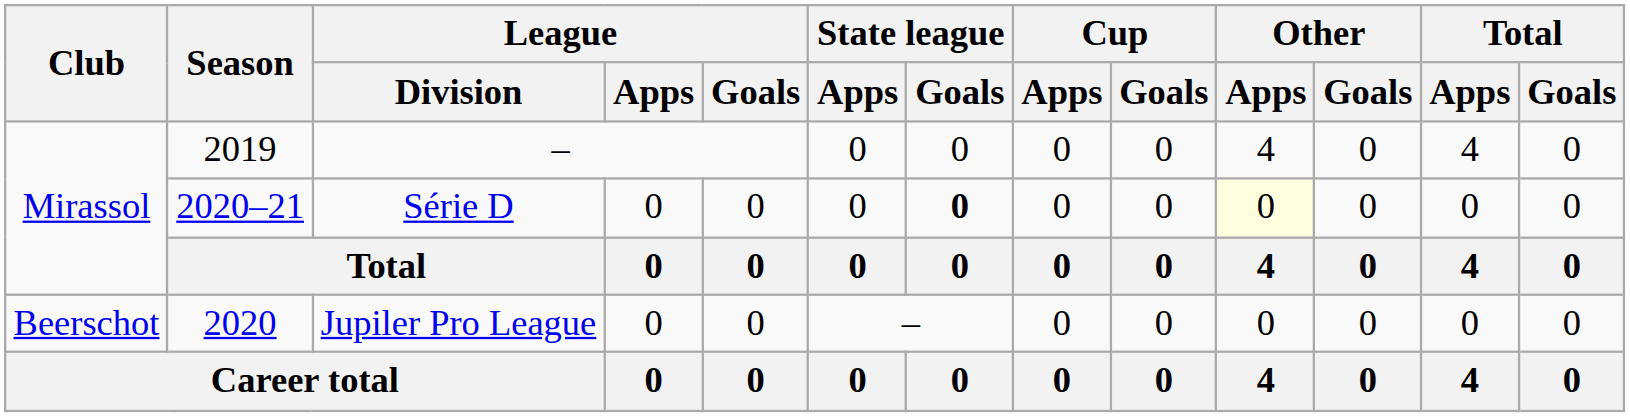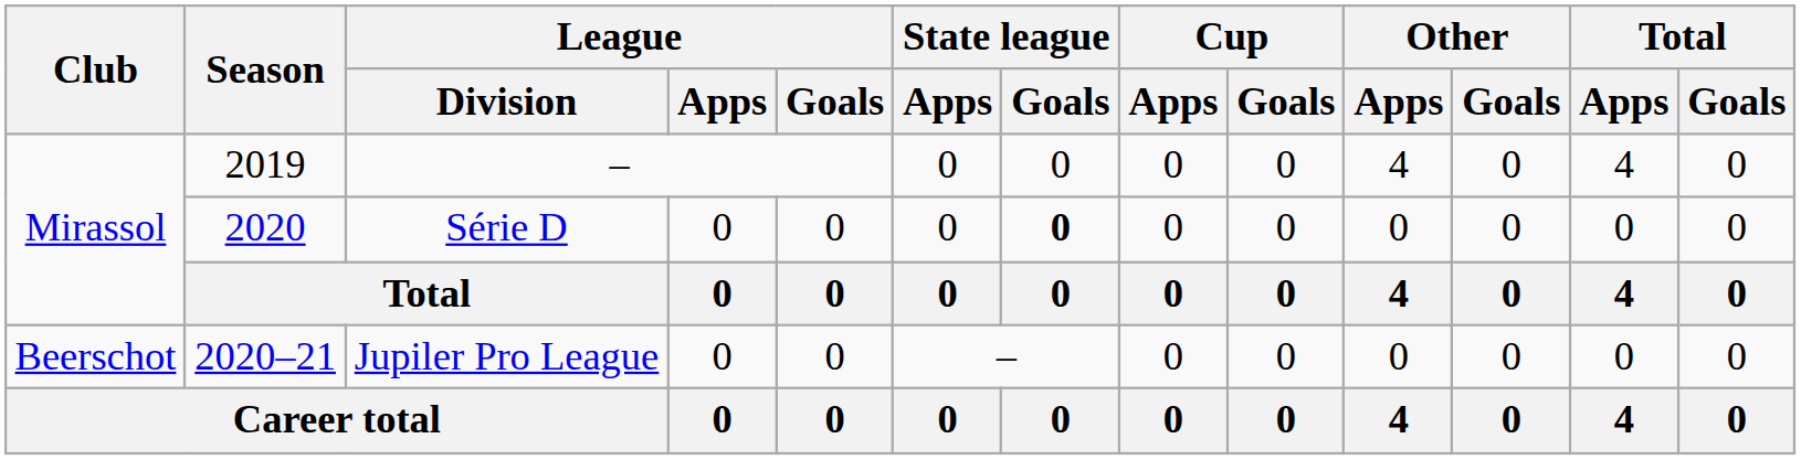 <table class="wikitable" style="text-align: center">
 <tr>
 <th rowspan="2">Club</th>
 <th rowspan="2">Season</th>
 <th colspan="3">League</th>
 <th colspan="2">State league</th>
 <th colspan="2">Cup</th>
 <th colspan="2">Other</th>
 <th colspan="2">Total</th>
 </tr>
 <tr>
 <th>Division</th>
 <th>Apps</th>
 <th>Goals</th>
 <th>Apps</th>
 <th>Goals</th>
 <th>Apps</th>
 <th>Goals</th>
 <th>Apps</th>
 <th>Goals</th>
 <th>Apps</th>
 <th>Goals</th>
 </tr>
 <tr>
 <td rowspan="3"><a href='#'>Mirassol</a></td>
 <td>2019</td>
 <td colspan="3">–</td>
 <td>0</td>
 <td>0</td>
 <td>0</td>
 <td>0</td>
 <td>4</td>
 <td>0</td>
 <td>4</td>
 <td>0</td>
 </tr>
 <tr>
-<td><a href='#'>2020–21</a></td>
+<td><a href='#'>2020</a></td>
 <td><a href='#'>Série D</a></td>
 <td>0</td>
 <td>0</td>
 <td>0</td>
 <td><strong>0</strong></td>
 <td>0</td>
 <td>0</td>
-<td style="background: lightyellow;">0</td>
+<td>0</td>
 <td>0</td>
 <td>0</td>
 <td>0</td>
 </tr>
 <tr>
 <th colspan="2"><strong>Total</strong></th>
 <th>0</th>
 <th>0</th>
 <th>0</th>
 <th>0</th>
 <th>0</th>
 <th>0</th>
 <th>4</th>
 <th>0</th>
 <th>4</th>
 <th>0</th>
 </tr>
 <tr>
 <td><a href='#'>Beerschot</a></td>
-<td><a href='#'>2020</a></td>
+<td><a href='#'>2020–21</a></td>
 <td><a href='#'>Jupiler Pro League</a></td>
 <td>0</td>
 <td>0</td>
 <td colspan="2">–</td>
 <td>0</td>
 <td>0</td>
 <td>0</td>
 <td>0</td>
 <td>0</td>
 <td>0</td>
 </tr>
 <tr>
 <th colspan="3"><strong>Career total</strong></th>
 <th>0</th>
 <th>0</th>
 <th>0</th>
 <th>0</th>
 <th>0</th>
 <th>0</th>
 <th>4</th>
 <th>0</th>
 <th>4</th>
 <th>0</th>
 </tr>
 </table>
